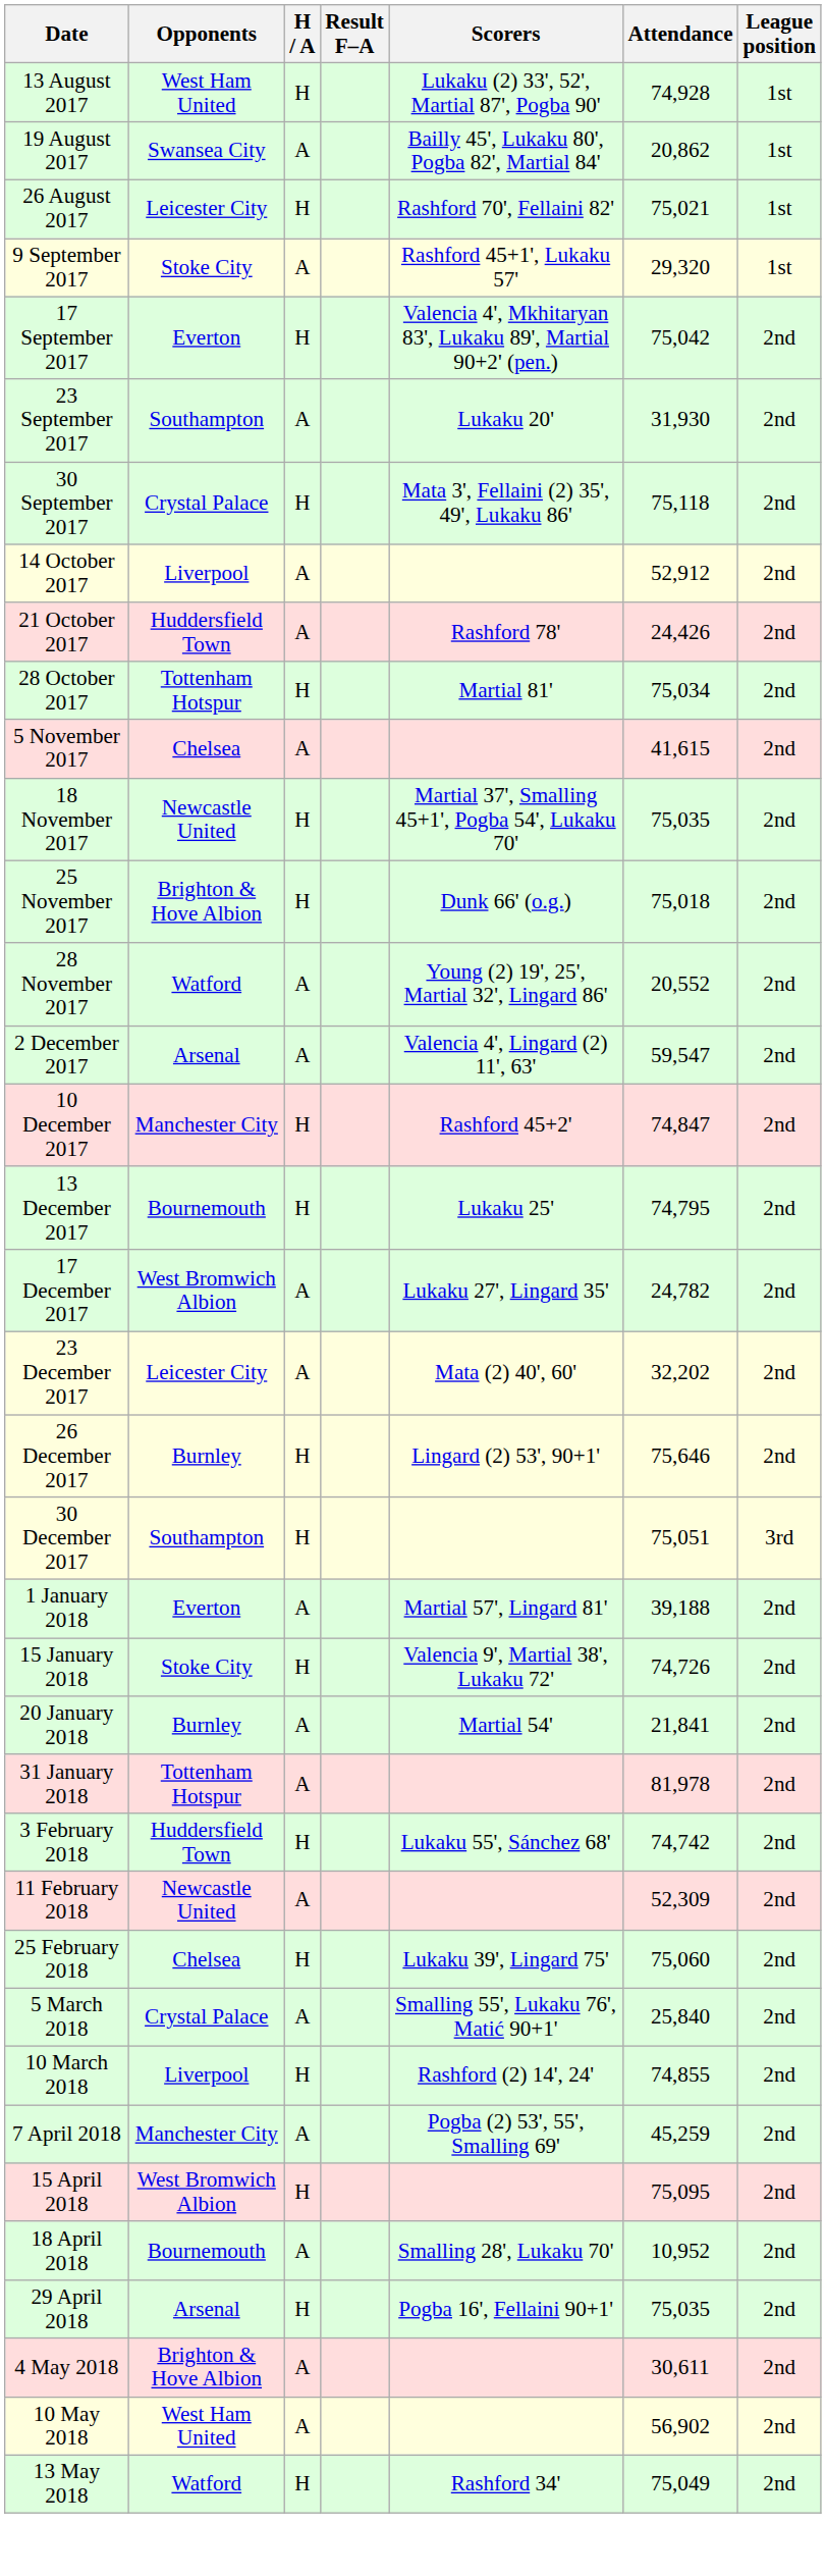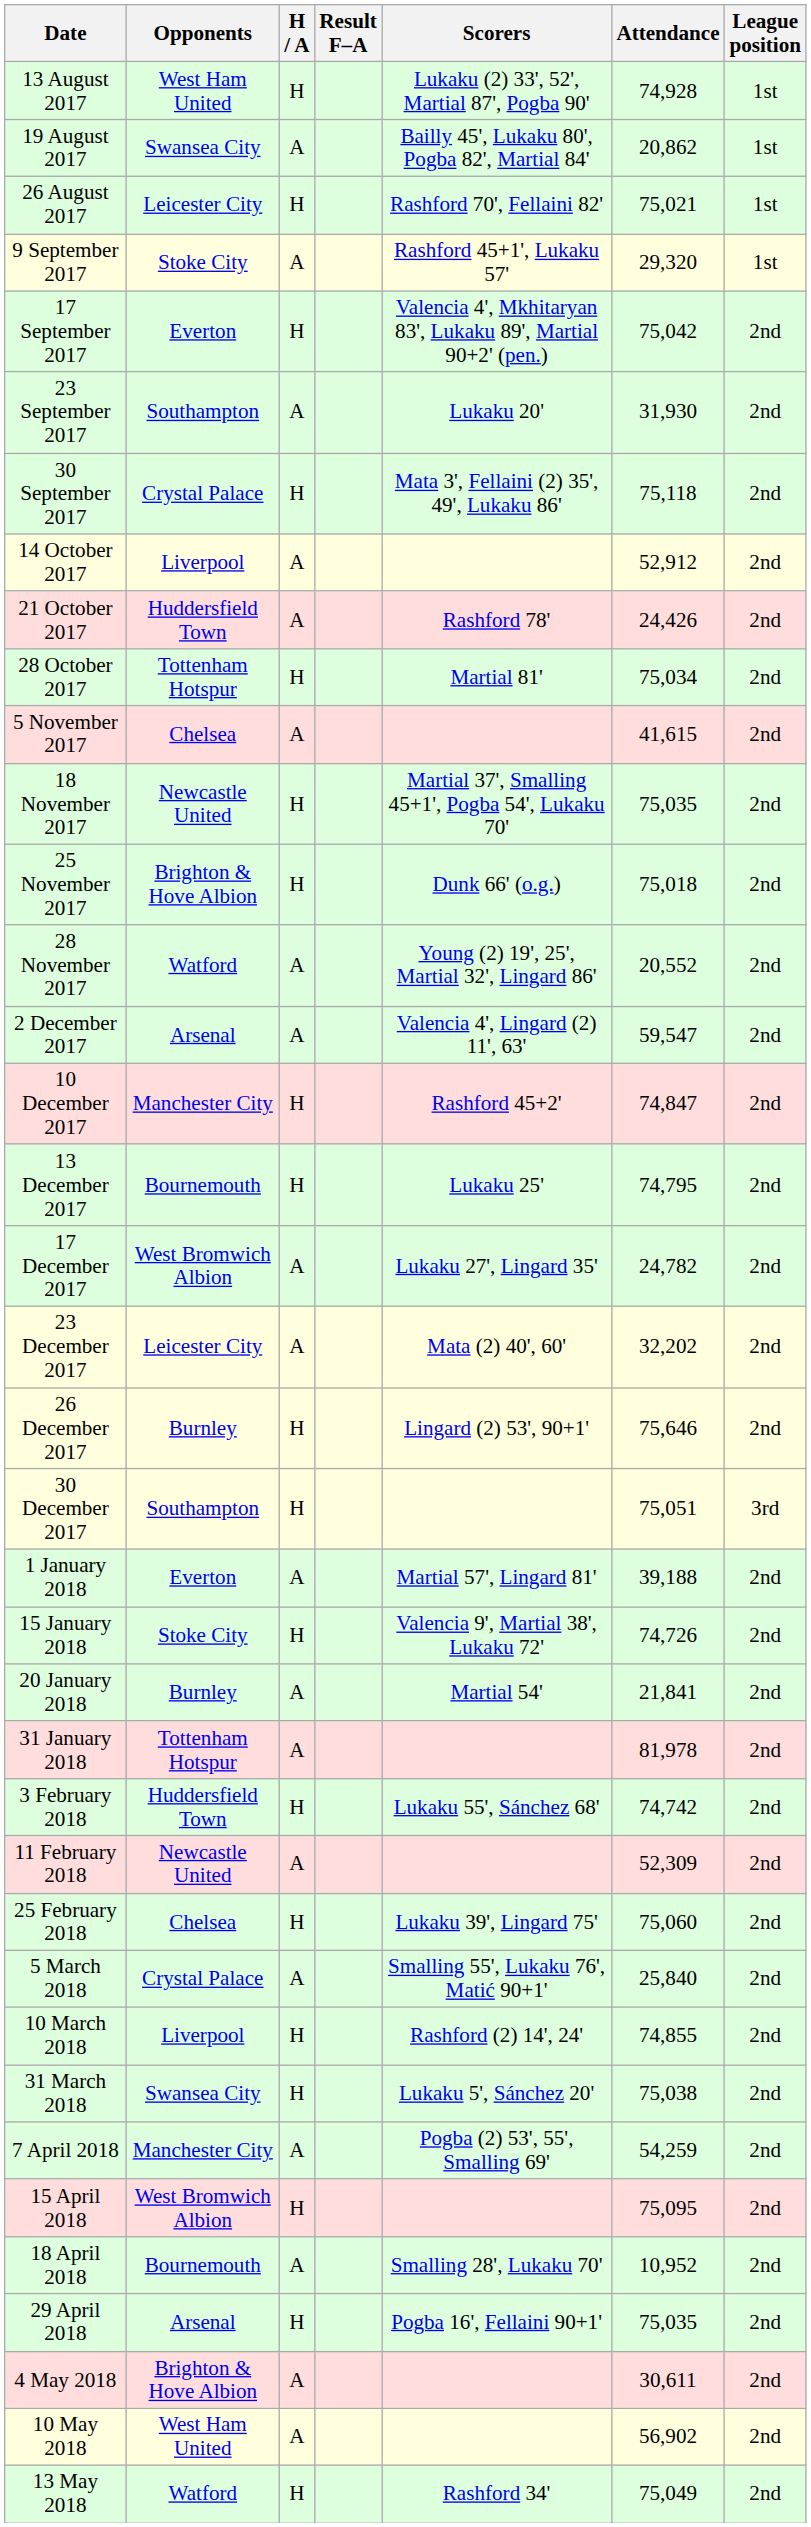 <table class="wikitable" style="text-align:center">
 <tr>
 <th>Date</th>
 <th>Opponents</th>
 <th>H / A</th>
 <th>Result<br>F–A</th>
 <th>Scorers</th>
 <th>Attendance</th>
 <th>League<br>position</th>
 </tr>
 <tr bgcolor="#ddffdd">
 <td>13 August 2017</td>
 <td><a href='#'>West Ham United</a></td>
 <td>H</td>
 <td></td>
 <td><a href='#'>Lukaku</a> (2) 33', 52', <a href='#'>Martial</a> 87', <a href='#'>Pogba</a> 90'</td>
 <td>74,928</td>
 <td>1st</td>
 </tr>
 <tr bgcolor="#ddffdd">
 <td>19 August 2017</td>
 <td><a href='#'>Swansea City</a></td>
 <td>A</td>
 <td></td>
 <td><a href='#'>Bailly</a> 45', <a href='#'>Lukaku</a> 80', <a href='#'>Pogba</a> 82', <a href='#'>Martial</a> 84'</td>
 <td>20,862</td>
 <td>1st</td>
 </tr>
 <tr bgcolor="#ddffdd">
 <td>26 August 2017</td>
 <td><a href='#'>Leicester City</a></td>
 <td>H</td>
 <td></td>
 <td><a href='#'>Rashford</a> 70', <a href='#'>Fellaini</a> 82'</td>
 <td>75,021</td>
 <td>1st</td>
 </tr>
 <tr bgcolor="#ffffdd">
 <td>9 September 2017</td>
 <td><a href='#'>Stoke City</a></td>
 <td>A</td>
 <td></td>
 <td><a href='#'>Rashford</a> 45+1', <a href='#'>Lukaku</a> 57'</td>
 <td>29,320</td>
 <td>1st</td>
 </tr>
 <tr bgcolor="#ddffdd">
 <td>17 September 2017</td>
 <td><a href='#'>Everton</a></td>
 <td>H</td>
 <td></td>
 <td><a href='#'>Valencia</a> 4', <a href='#'>Mkhitaryan</a> 83', <a href='#'>Lukaku</a> 89', <a href='#'>Martial</a> 90+2' (<a href='#'>pen.</a>)</td>
 <td>75,042</td>
 <td>2nd</td>
 </tr>
 <tr bgcolor="#ddffdd">
 <td>23 September 2017</td>
 <td><a href='#'>Southampton</a></td>
 <td>A</td>
 <td></td>
 <td><a href='#'>Lukaku</a> 20'</td>
 <td>31,930</td>
 <td>2nd</td>
 </tr>
 <tr bgcolor="#ddffdd">
 <td>30 September 2017</td>
 <td><a href='#'>Crystal Palace</a></td>
 <td>H</td>
 <td></td>
 <td><a href='#'>Mata</a> 3', <a href='#'>Fellaini</a> (2) 35', 49', <a href='#'>Lukaku</a> 86'</td>
 <td>75,118</td>
 <td>2nd</td>
 </tr>
 <tr bgcolor="#ffffdd">
 <td>14 October 2017</td>
 <td><a href='#'>Liverpool</a></td>
 <td>A</td>
 <td></td>
 <td></td>
 <td>52,912</td>
 <td>2nd</td>
 </tr>
 <tr bgcolor="#ffdddd">
 <td>21 October 2017</td>
 <td><a href='#'>Huddersfield Town</a></td>
 <td>A</td>
 <td></td>
 <td><a href='#'>Rashford</a> 78'</td>
 <td>24,426</td>
 <td>2nd</td>
 </tr>
 <tr bgcolor="#ddffdd">
 <td>28 October 2017</td>
 <td><a href='#'>Tottenham Hotspur</a></td>
 <td>H</td>
 <td></td>
 <td><a href='#'>Martial</a> 81'</td>
 <td>75,034</td>
 <td>2nd</td>
 </tr>
 <tr bgcolor="#ffdddd">
 <td>5 November 2017</td>
 <td><a href='#'>Chelsea</a></td>
 <td>A</td>
 <td></td>
 <td></td>
 <td>41,615</td>
 <td>2nd</td>
 </tr>
 <tr bgcolor="#ddffdd">
 <td>18 November 2017</td>
 <td><a href='#'>Newcastle United</a></td>
 <td>H</td>
 <td></td>
 <td><a href='#'>Martial</a> 37', <a href='#'>Smalling</a> 45+1', <a href='#'>Pogba</a> 54', <a href='#'>Lukaku</a> 70'</td>
 <td>75,035</td>
 <td>2nd</td>
 </tr>
 <tr bgcolor="#ddffdd">
 <td>25 November 2017</td>
 <td><a href='#'>Brighton & Hove Albion</a></td>
 <td>H</td>
 <td></td>
 <td><a href='#'>Dunk</a> 66' (<a href='#'>o.g.</a>)</td>
 <td>75,018</td>
 <td>2nd</td>
 </tr>
 <tr bgcolor="#ddffdd">
 <td>28 November 2017</td>
 <td><a href='#'>Watford</a></td>
 <td>A</td>
 <td></td>
 <td><a href='#'>Young</a> (2) 19', 25', <a href='#'>Martial</a> 32', <a href='#'>Lingard</a> 86'</td>
 <td>20,552</td>
 <td>2nd</td>
 </tr>
 <tr bgcolor="#ddffdd">
 <td>2 December 2017</td>
 <td><a href='#'>Arsenal</a></td>
 <td>A</td>
 <td></td>
 <td><a href='#'>Valencia</a> 4', <a href='#'>Lingard</a> (2) 11', 63'</td>
 <td>59,547</td>
 <td>2nd</td>
 </tr>
 <tr bgcolor="#ffdddd">
 <td>10 December 2017</td>
 <td><a href='#'>Manchester City</a></td>
 <td>H</td>
 <td></td>
 <td><a href='#'>Rashford</a> 45+2'</td>
 <td>74,847</td>
 <td>2nd</td>
 </tr>
 <tr bgcolor="#ddffdd">
 <td>13 December 2017</td>
 <td><a href='#'>Bournemouth</a></td>
 <td>H</td>
 <td></td>
 <td><a href='#'>Lukaku</a> 25'</td>
 <td>74,795</td>
 <td>2nd</td>
 </tr>
 <tr bgcolor="#ddffdd">
 <td>17 December 2017</td>
 <td><a href='#'>West Bromwich Albion</a></td>
 <td>A</td>
 <td></td>
 <td><a href='#'>Lukaku</a> 27', <a href='#'>Lingard</a> 35'</td>
 <td>24,782</td>
 <td>2nd</td>
 </tr>
 <tr bgcolor="#ffffdd">
 <td>23 December 2017</td>
 <td><a href='#'>Leicester City</a></td>
 <td>A</td>
 <td></td>
 <td><a href='#'>Mata</a> (2) 40', 60'</td>
 <td>32,202</td>
 <td>2nd</td>
 </tr>
 <tr bgcolor="#ffffdd">
 <td>26 December 2017</td>
 <td><a href='#'>Burnley</a></td>
 <td>H</td>
 <td></td>
 <td><a href='#'>Lingard</a> (2) 53', 90+1'</td>
 <td>75,646</td>
 <td>2nd</td>
 </tr>
 <tr bgcolor="#ffffdd">
 <td>30 December 2017</td>
 <td><a href='#'>Southampton</a></td>
 <td>H</td>
 <td></td>
 <td></td>
 <td>75,051</td>
 <td>3rd</td>
 </tr>
 <tr bgcolor="#ddffdd">
 <td>1 January 2018</td>
 <td><a href='#'>Everton</a></td>
 <td>A</td>
 <td></td>
 <td><a href='#'>Martial</a> 57', <a href='#'>Lingard</a> 81'</td>
 <td>39,188</td>
 <td>2nd</td>
 </tr>
 <tr bgcolor="#ddffdd">
 <td>15 January 2018</td>
 <td><a href='#'>Stoke City</a></td>
 <td>H</td>
 <td></td>
 <td><a href='#'>Valencia</a> 9', <a href='#'>Martial</a> 38', <a href='#'>Lukaku</a> 72'</td>
 <td>74,726</td>
 <td>2nd</td>
 </tr>
 <tr bgcolor="#ddffdd">
 <td>20 January 2018</td>
 <td><a href='#'>Burnley</a></td>
 <td>A</td>
 <td></td>
 <td><a href='#'>Martial</a> 54'</td>
 <td>21,841</td>
 <td>2nd</td>
 </tr>
 <tr bgcolor="#ffdddd">
 <td>31 January 2018</td>
 <td><a href='#'>Tottenham Hotspur</a></td>
 <td>A</td>
 <td></td>
 <td></td>
 <td>81,978</td>
 <td>2nd</td>
 </tr>
 <tr bgcolor="#ddffdd">
 <td>3 February 2018</td>
 <td><a href='#'>Huddersfield Town</a></td>
 <td>H</td>
 <td></td>
 <td><a href='#'>Lukaku</a> 55', <a href='#'>Sánchez</a> 68'</td>
 <td>74,742</td>
 <td>2nd</td>
 </tr>
 <tr bgcolor="#ffdddd">
 <td>11 February 2018</td>
 <td><a href='#'>Newcastle United</a></td>
 <td>A</td>
 <td></td>
 <td></td>
 <td>52,309</td>
 <td>2nd</td>
 </tr>
 <tr bgcolor="#ddffdd">
 <td>25 February 2018</td>
 <td><a href='#'>Chelsea</a></td>
 <td>H</td>
 <td></td>
 <td><a href='#'>Lukaku</a> 39', <a href='#'>Lingard</a> 75'</td>
 <td>75,060</td>
 <td>2nd</td>
 </tr>
 <tr bgcolor="#ddffdd">
 <td>5 March 2018</td>
 <td><a href='#'>Crystal Palace</a></td>
 <td>A</td>
 <td></td>
 <td><a href='#'>Smalling</a> 55', <a href='#'>Lukaku</a> 76', <a href='#'>Matić</a> 90+1'</td>
 <td>25,840</td>
 <td>2nd</td>
 </tr>
 <tr bgcolor="#ddffdd">
 <td>10 March 2018</td>
 <td><a href='#'>Liverpool</a></td>
 <td>H</td>
 <td></td>
 <td><a href='#'>Rashford</a> (2) 14', 24'</td>
 <td>74,855</td>
 <td>2nd</td>
 </tr>
 <tr bgcolor="#ddffdd">
+<td>31 March 2018</td>
+<td><a href='#'>Swansea City</a></td>
+<td>H</td>
+<td></td>
+<td><a href='#'>Lukaku</a> 5', <a href='#'>Sánchez</a> 20'</td>
+<td>75,038</td>
+<td>2nd</td>
+</tr>
+<tr bgcolor="#ddffdd">
 <td>7 April 2018</td>
 <td><a href='#'>Manchester City</a></td>
 <td>A</td>
 <td></td>
 <td><a href='#'>Pogba</a> (2) 53', 55', <a href='#'>Smalling</a> 69'</td>
-<td>45,259</td>
+<td>54,259</td>
 <td>2nd</td>
 </tr>
 <tr bgcolor="#ffdddd">
 <td>15 April 2018</td>
 <td><a href='#'>West Bromwich Albion</a></td>
 <td>H</td>
 <td></td>
 <td></td>
 <td>75,095</td>
 <td>2nd</td>
 </tr>
 <tr bgcolor="#ddffdd">
 <td>18 April 2018</td>
 <td><a href='#'>Bournemouth</a></td>
 <td>A</td>
 <td></td>
 <td><a href='#'>Smalling</a> 28', <a href='#'>Lukaku</a> 70'</td>
 <td>10,952</td>
 <td>2nd</td>
 </tr>
 <tr bgcolor="#ddffdd">
 <td>29 April 2018</td>
 <td><a href='#'>Arsenal</a></td>
 <td>H</td>
 <td></td>
 <td><a href='#'>Pogba</a> 16', <a href='#'>Fellaini</a> 90+1'</td>
 <td>75,035</td>
 <td>2nd</td>
 </tr>
 <tr bgcolor="#ffdddd">
 <td>4 May 2018</td>
 <td><a href='#'>Brighton & Hove Albion</a></td>
 <td>A</td>
 <td></td>
 <td></td>
 <td>30,611</td>
 <td>2nd</td>
 </tr>
 <tr bgcolor="#ffffdd">
 <td>10 May 2018</td>
 <td><a href='#'>West Ham United</a></td>
 <td>A</td>
 <td></td>
 <td></td>
 <td>56,902</td>
 <td>2nd</td>
 </tr>
 <tr bgcolor="#ddffdd">
 <td>13 May 2018</td>
 <td><a href='#'>Watford</a></td>
 <td>H</td>
 <td></td>
 <td><a href='#'>Rashford</a> 34'</td>
 <td>75,049</td>
 <td>2nd</td>
 </tr>
 </table>
